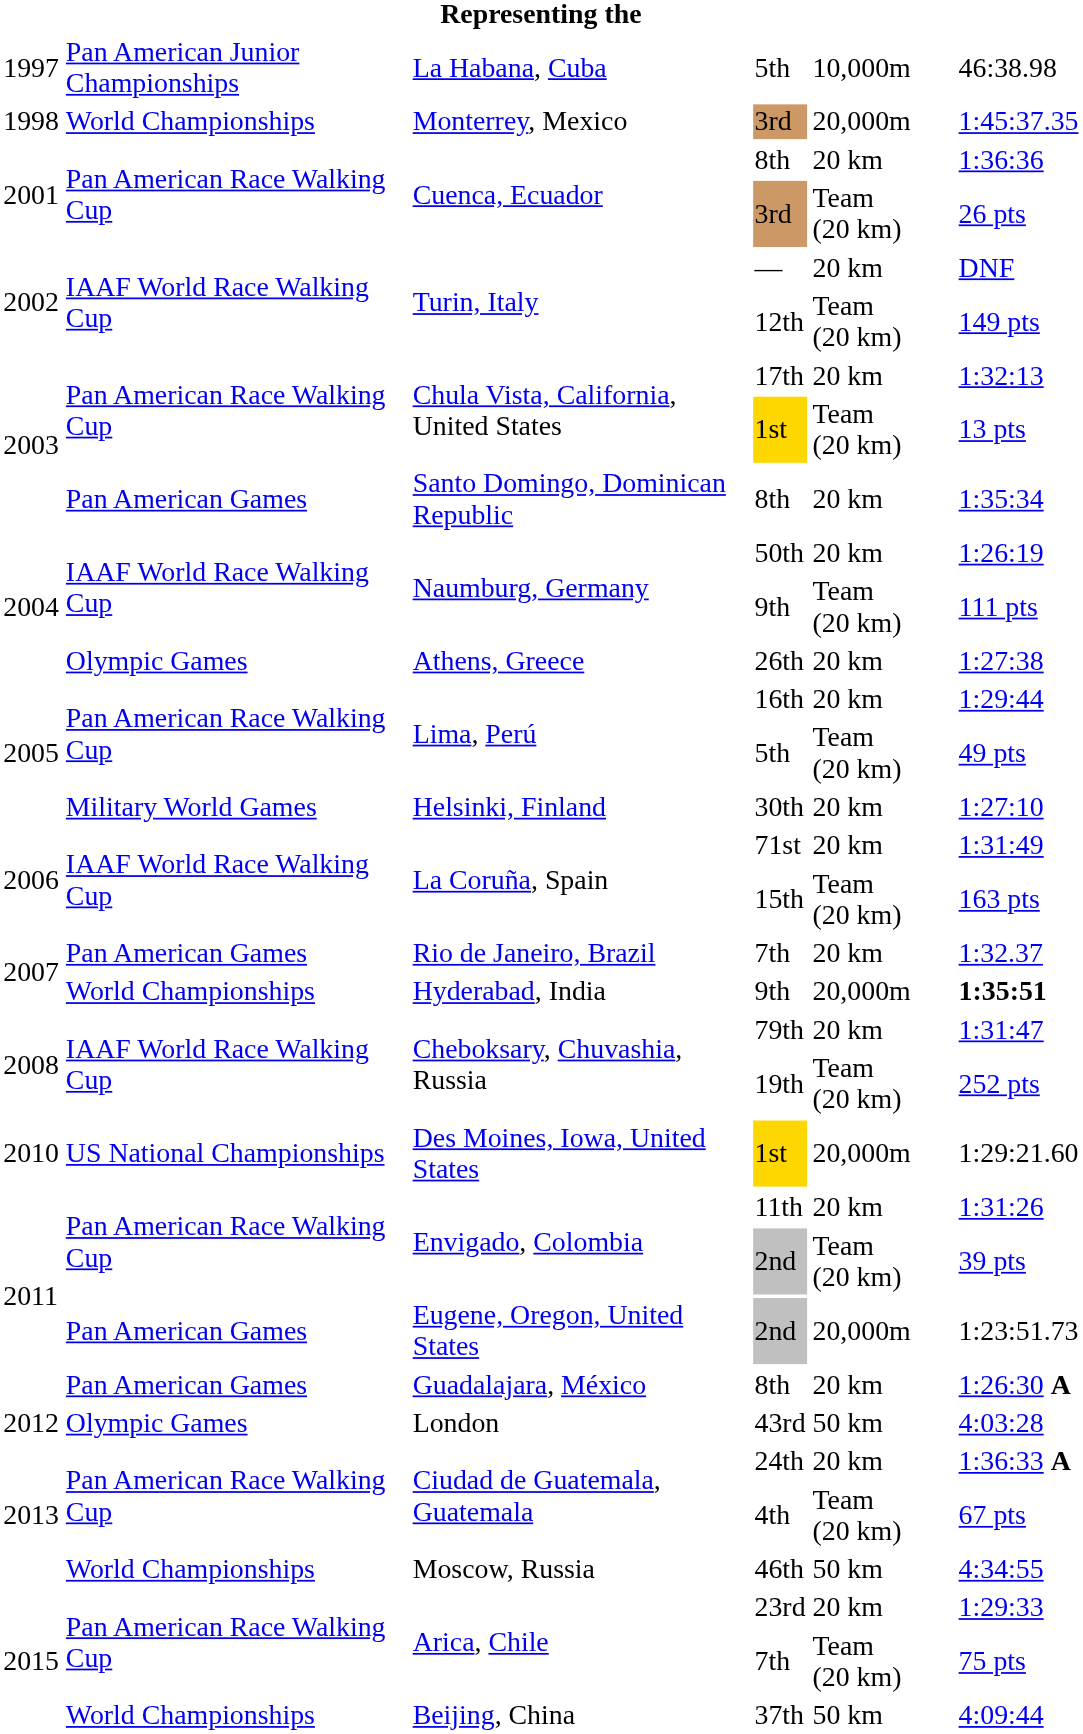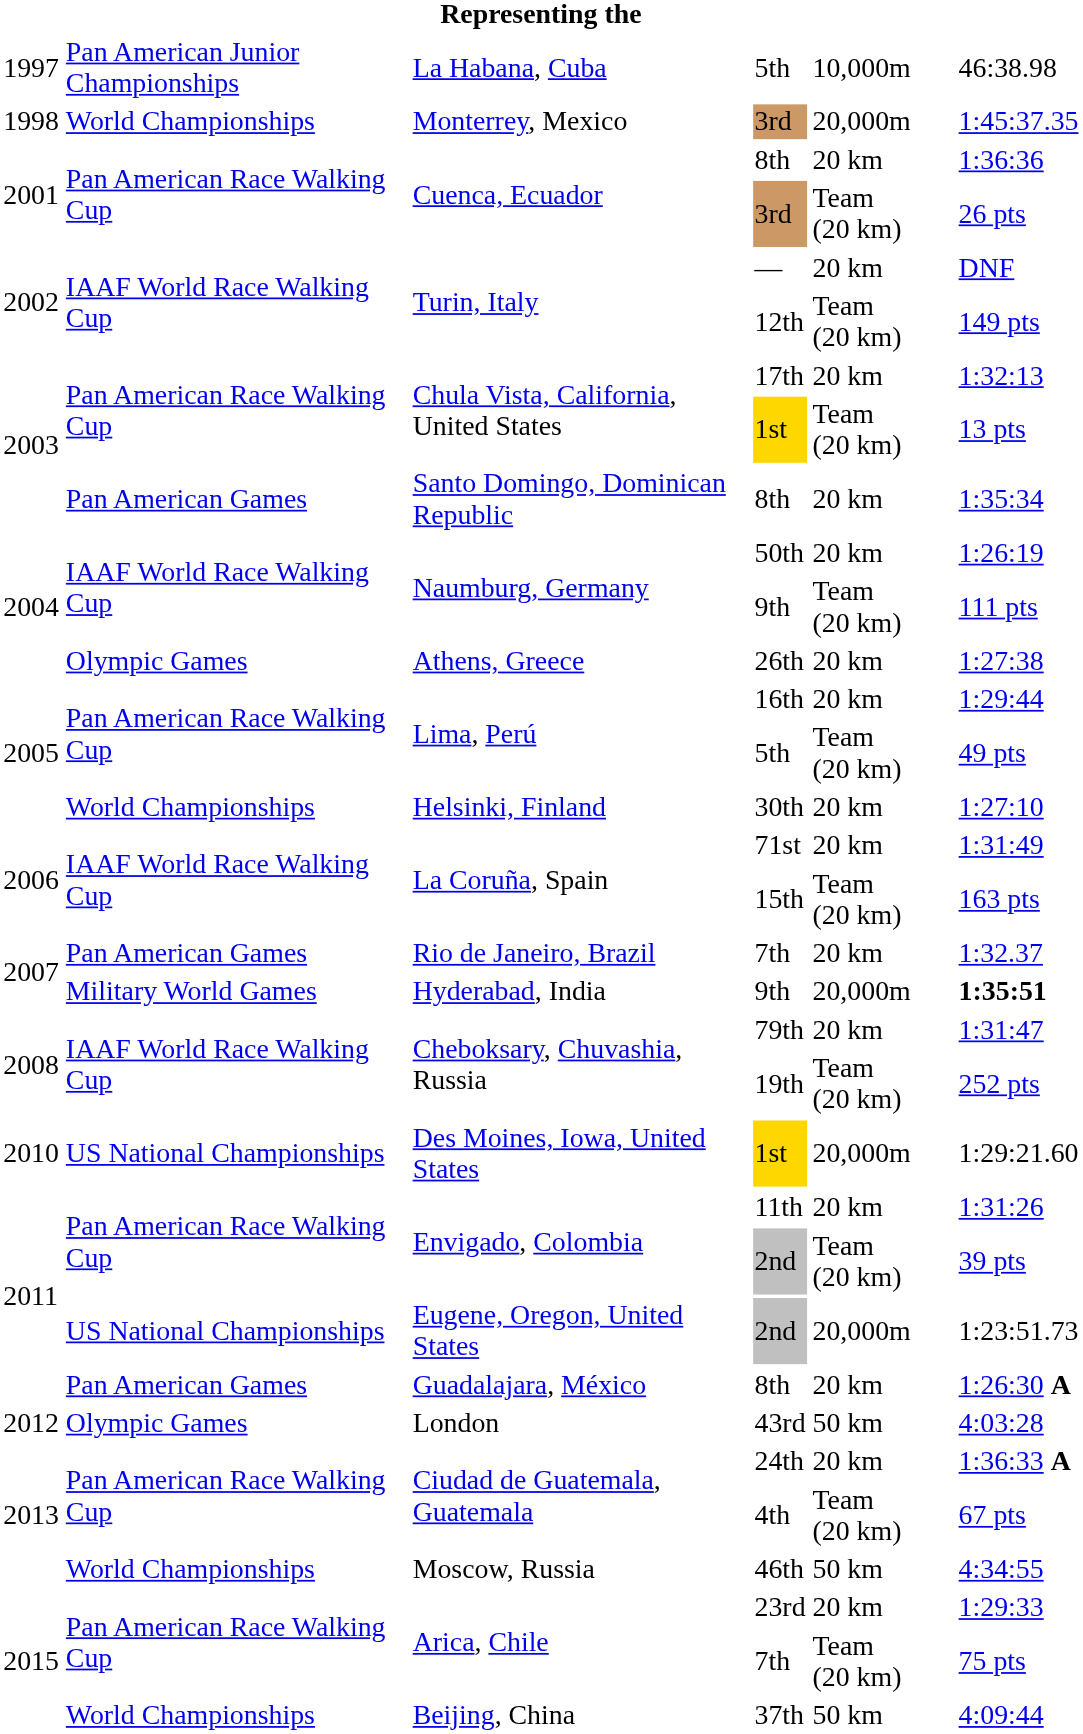 <table>
 <tr>
 <th colspan="6">Representing the </th>
 </tr>
 <tr>
 <td>1997</td>
 <td><a href='#'>Pan American Junior Championships</a></td>
 <td><a href='#'>La Habana</a>, <a href='#'>Cuba</a></td>
 <td>5th</td>
 <td>10,000m</td>
 <td>46:38.98</td>
 </tr>
 <tr>
 <td>1998</td>
 <td><a href='#'>World Championships</a></td>
 <td><a href='#'>Monterrey</a>, Mexico</td>
 <td bgcolor="cc9966">3rd</td>
 <td>20,000m</td>
 <td><a href='#'>1:45:37.35</a></td>
 </tr>
 <tr>
 <td rowspan=2>2001</td>
 <td rowspan=2><a href='#'>Pan American Race Walking Cup</a></td>
 <td rowspan=2><a href='#'>Cuenca, Ecuador</a></td>
 <td>8th</td>
 <td>20 km</td>
 <td><a href='#'>1:36:36</a></td>
 </tr>
 <tr>
 <td bgcolor="cc9966">3rd</td>
 <td>Team (20 km)</td>
 <td><a href='#'>26 pts</a></td>
 </tr>
 <tr>
 <td rowspan=2>2002</td>
 <td rowspan=2><a href='#'>IAAF World Race Walking Cup</a></td>
 <td rowspan=2><a href='#'>Turin, Italy</a></td>
 <td>—</td>
 <td>20 km</td>
 <td><a href='#'>DNF</a></td>
 </tr>
 <tr>
 <td>12th</td>
 <td>Team (20 km)</td>
 <td><a href='#'>149 pts</a></td>
 </tr>
 <tr>
 <td rowspan=3>2003</td>
 <td rowspan=2><a href='#'>Pan American Race Walking Cup</a></td>
 <td rowspan=2><a href='#'>Chula Vista, California</a>, United States</td>
 <td>17th</td>
 <td>20 km</td>
 <td><a href='#'>1:32:13</a></td>
 </tr>
 <tr>
 <td bgcolor=gold>1st</td>
 <td>Team (20 km)</td>
 <td><a href='#'>13 pts</a></td>
 </tr>
 <tr>
 <td><a href='#'>Pan American Games</a></td>
 <td><a href='#'>Santo Domingo, Dominican Republic</a></td>
 <td>8th</td>
 <td>20 km</td>
 <td><a href='#'>1:35:34</a></td>
 </tr>
 <tr>
 <td rowspan=3>2004</td>
 <td rowspan=2><a href='#'>IAAF World Race Walking Cup</a></td>
 <td rowspan=2><a href='#'>Naumburg, Germany</a></td>
 <td>50th</td>
 <td>20 km</td>
 <td><a href='#'>1:26:19</a></td>
 </tr>
 <tr>
 <td>9th</td>
 <td>Team (20 km)</td>
 <td><a href='#'>111 pts</a></td>
 </tr>
 <tr>
 <td><a href='#'>Olympic Games</a></td>
 <td><a href='#'>Athens, Greece</a></td>
 <td>26th</td>
 <td>20 km</td>
 <td><a href='#'>1:27:38</a></td>
 </tr>
 <tr>
 <td rowspan=3>2005</td>
 <td rowspan=2><a href='#'>Pan American Race Walking Cup</a></td>
 <td rowspan=2><a href='#'>Lima</a>, <a href='#'>Perú</a></td>
 <td>16th</td>
 <td>20 km</td>
 <td><a href='#'>1:29:44</a></td>
 </tr>
 <tr>
 <td>5th</td>
 <td>Team (20 km)</td>
 <td><a href='#'>49 pts</a></td>
 </tr>
 <tr>
-<td><a href='#'>Military World Games</a></td>
+<td><a href='#'>World Championships</a></td>
 <td><a href='#'>Helsinki, Finland</a></td>
 <td>30th</td>
 <td>20 km</td>
 <td><a href='#'>1:27:10</a></td>
 </tr>
 <tr>
 <td rowspan=2>2006</td>
 <td rowspan=2><a href='#'>IAAF World Race Walking Cup</a></td>
 <td rowspan=2><a href='#'>La Coruña</a>, Spain</td>
 <td>71st</td>
 <td>20 km</td>
 <td><a href='#'>1:31:49</a></td>
 </tr>
 <tr>
 <td>15th</td>
 <td>Team (20 km)</td>
 <td><a href='#'>163 pts</a></td>
 </tr>
 <tr>
 <td rowspan=2>2007</td>
 <td><a href='#'>Pan American Games</a></td>
 <td><a href='#'>Rio de Janeiro, Brazil</a></td>
 <td>7th</td>
 <td>20 km</td>
 <td><a href='#'>1:32.37</a></td>
 </tr>
 <tr>
-<td><a href='#'>World Championships</a></td>
+<td><a href='#'>Military World Games</a></td>
 <td><a href='#'>Hyderabad</a>, India</td>
 <td>9th</td>
 <td>20,000m</td>
 <td><strong>1:35:51</strong></td>
 </tr>
 <tr>
 <td rowspan=2>2008</td>
 <td rowspan=2><a href='#'>IAAF World Race Walking Cup</a></td>
 <td rowspan=2><a href='#'>Cheboksary</a>, <a href='#'>Chuvashia</a>, Russia</td>
 <td>79th</td>
 <td>20 km</td>
 <td><a href='#'>1:31:47</a></td>
 </tr>
 <tr>
 <td>19th</td>
 <td>Team (20 km)</td>
 <td><a href='#'>252 pts</a></td>
 </tr>
 <tr>
 <td>2010</td>
 <td><a href='#'>US National Championships</a></td>
 <td><a href='#'>Des Moines, Iowa, United States</a></td>
 <td bgcolor="gold">1st</td>
 <td>20,000m</td>
 <td>1:29:21.60</td>
 </tr>
 <tr>
 <td rowspan=4>2011</td>
 <td rowspan=2><a href='#'>Pan American Race Walking Cup</a></td>
 <td rowspan=2><a href='#'>Envigado</a>, <a href='#'>Colombia</a></td>
 <td>11th</td>
 <td>20 km</td>
 <td><a href='#'>1:31:26</a></td>
 </tr>
 <tr>
 <td bgcolor=silver>2nd</td>
 <td>Team (20 km)</td>
 <td><a href='#'>39 pts</a></td>
 </tr>
 <tr>
-<td><a href='#'>Pan American Games</a></td>
+<td><a href='#'>US National Championships</a></td>
 <td><a href='#'>Eugene, Oregon, United States</a></td>
 <td bgcolor="silver">2nd</td>
 <td>20,000m</td>
 <td>1:23:51.73</td>
 </tr>
 <tr>
 <td><a href='#'>Pan American Games</a></td>
 <td><a href='#'>Guadalajara</a>, <a href='#'>México</a></td>
 <td>8th</td>
 <td>20 km</td>
 <td><a href='#'>1:26:30</a> <strong>A</strong></td>
 </tr>
 <tr>
 <td>2012</td>
 <td><a href='#'>Olympic Games</a></td>
 <td>London</td>
 <td>43rd</td>
 <td>50 km</td>
 <td><a href='#'>4:03:28</a></td>
 </tr>
 <tr>
 <td rowspan=3>2013</td>
 <td rowspan=2><a href='#'>Pan American Race Walking Cup</a></td>
 <td rowspan=2><a href='#'>Ciudad de Guatemala</a>, <a href='#'>Guatemala</a></td>
 <td>24th</td>
 <td>20 km</td>
 <td><a href='#'>1:36:33</a> <strong>A</strong></td>
 </tr>
 <tr>
 <td>4th</td>
 <td>Team (20 km)</td>
 <td><a href='#'>67 pts</a></td>
 </tr>
 <tr>
 <td><a href='#'>World Championships</a></td>
 <td>Moscow, Russia</td>
 <td>46th</td>
 <td>50 km</td>
 <td><a href='#'>4:34:55</a></td>
 </tr>
 <tr>
 <td rowspan=3>2015</td>
 <td rowspan=2><a href='#'>Pan American Race Walking Cup</a></td>
 <td rowspan=2><a href='#'>Arica</a>, <a href='#'>Chile</a></td>
 <td>23rd</td>
 <td>20 km</td>
 <td><a href='#'>1:29:33</a></td>
 </tr>
 <tr>
 <td>7th</td>
 <td>Team (20 km)</td>
 <td><a href='#'>75 pts</a></td>
 </tr>
 <tr>
 <td><a href='#'>World Championships</a></td>
 <td><a href='#'>Beijing</a>, China</td>
 <td>37th</td>
 <td>50 km</td>
 <td><a href='#'>4:09:44</a></td>
 </tr>
 </table>
